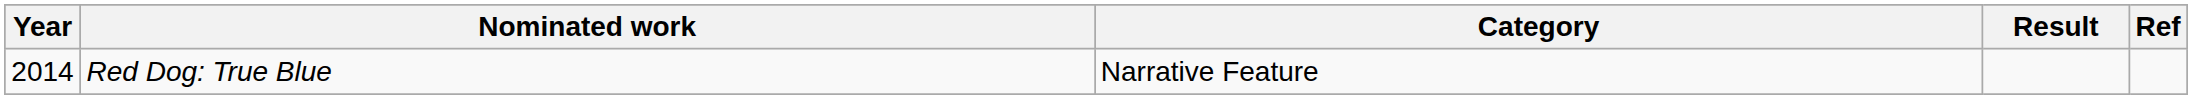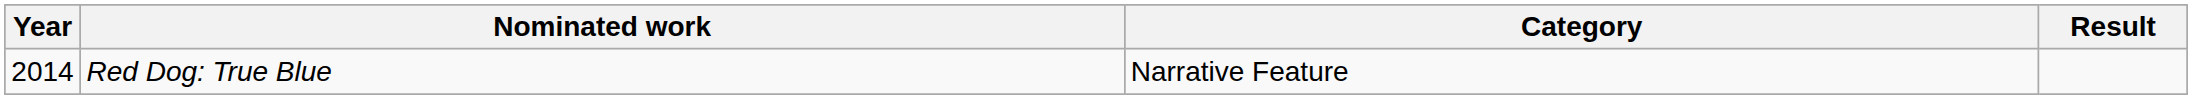 <table class="wikitable">
 <tr>
 <th scope="col" style="width:1em;">Year</th>
 <th scope="col" style="width:40em;">Nominated work</th>
 <th scope="col" style="width:35em;">Category</th>
 <th scope="col" style="width:5em;">Result</th>
-<th scope="col" style="width:1em;" class="unsortable">Ref</th>
 </tr>
 <tr>
 <td>2014</td>
 <td><em>Red Dog: True Blue</em></td>
 <td>Narrative Feature</td>
 <td></td>
-<td></td>
 </tr>
 </table>
